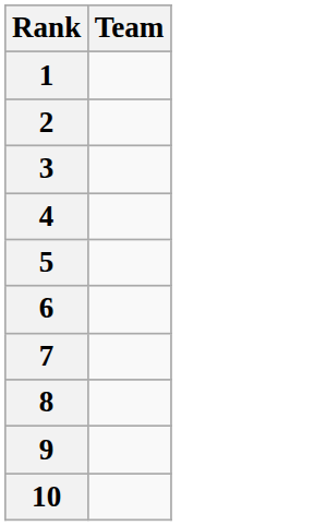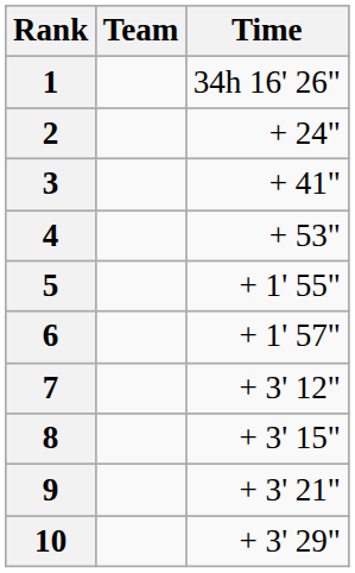 <table class="wikitable">
 <tr>
 <th scope="col">Rank</th>
 <th scope="col">Team</th>
+<th scope="col">Time</th>
 </tr>
 <tr>
 <th scope="row">1</th>
 <td> </td>
+<td align="right">34h 16' 26"</td>
 </tr>
 <tr>
 <th scope="row">2</th>
 <td> </td>
+<td align="right">+ 24"</td>
 </tr>
 <tr>
 <th scope="row">3</th>
 <td> </td>
+<td align="right">+ 41"</td>
 </tr>
 <tr>
 <th scope="row">4</th>
 <td> </td>
+<td align="right">+ 53"</td>
 </tr>
 <tr>
 <th scope="row">5</th>
 <td> </td>
+<td align="right">+ 1' 55"</td>
 </tr>
 <tr>
 <th scope="row">6</th>
 <td> </td>
+<td align="right">+ 1' 57"</td>
 </tr>
 <tr>
 <th scope="row">7</th>
 <td> </td>
+<td align="right">+ 3' 12"</td>
 </tr>
 <tr>
 <th scope="row">8</th>
 <td> </td>
+<td align="right">+ 3' 15"</td>
 </tr>
 <tr>
 <th scope="row">9</th>
 <td> </td>
+<td align="right">+ 3' 21"</td>
 </tr>
 <tr>
 <th scope="row">10</th>
 <td> </td>
+<td align="right">+ 3' 29"</td>
 </tr>
 </table>
